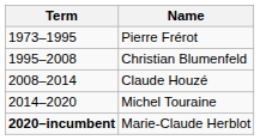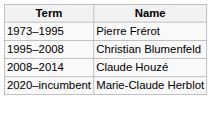 <table class="wikitable">
 <tr>
 <th>Term</th>
 <th>Name</th>
 </tr>
 <tr>
 <td>1973–1995</td>
 <td>Pierre Frérot</td>
 </tr>
 <tr>
 <td>1995–2008</td>
 <td>Christian Blumenfeld</td>
 </tr>
 <tr>
 <td>2008–2014</td>
 <td>Claude Houzé</td>
 </tr>
 <tr>
-<td>2014–2020</td>
-<td>Michel Touraine</td>
-</tr>
-<tr>
-<td><strong>2020–incumbent</strong></td>
+<td>2020–incumbent</td>
 <td>Marie-Claude Herblot</td>
 </tr>
 </table>
